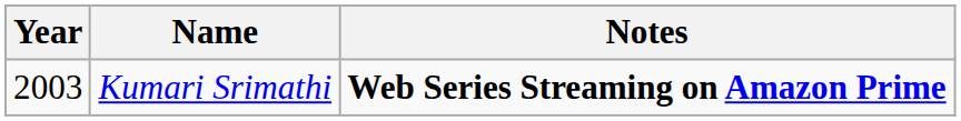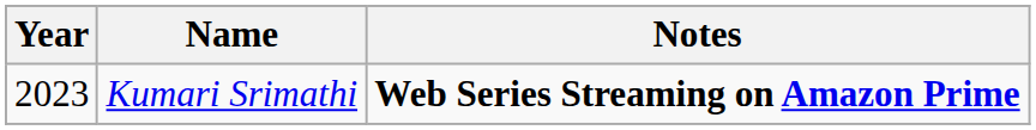 <table class="wikitable">
 <tr>
 <th>Year</th>
 <th>Name</th>
 <th>Notes</th>
 </tr>
 <tr>
-<td>2003</td>
+<td>2023</td>
 <td><em><a href='#'>Kumari Srimathi</a></em></td>
 <td><strong>Web Series Streaming on <a href='#'>Amazon Prime</a></strong></td>
 </tr>
 </table>
